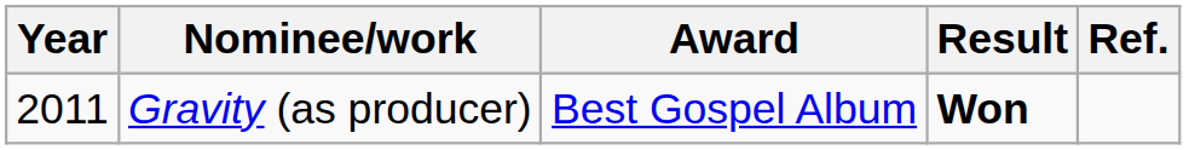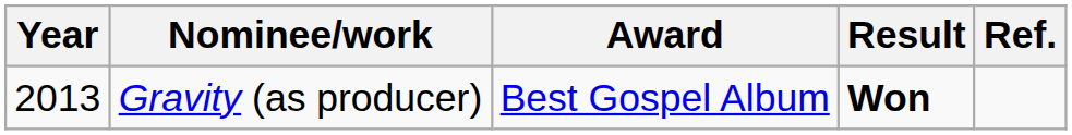 <table class="wikitable">
 <tr>
 <th>Year</th>
 <th>Nominee/work</th>
 <th>Award</th>
 <th>Result</th>
 <th>Ref.</th>
 </tr>
 <tr>
-<td>2011</td>
+<td>2013</td>
 <td><em><a href='#'>Gravity</a></em> (as producer)</td>
 <td><a href='#'>Best Gospel Album</a></td>
 <td><strong>Won</strong></td>
 <td></td>
 </tr>
 </table>
